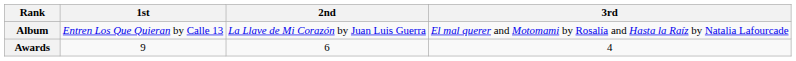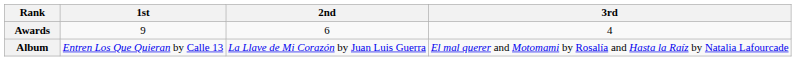 <table class="wikitable" border="1">
 <tr>
 <th width="75">Rank</th>
 <th>1st</th>
 <th>2nd</th>
 <th>3rd</th>
 </tr>
 <tr align=center>
+<th>Awards</th>
+<td>9</td>
+<td>6</td>
+<td>4</td>
+</tr>
+<tr align=center>
 <th>Album</th>
 <td><em><a href='#'>Entren Los Que Quieran</a></em> by <a href='#'>Calle 13</a></td>
 <td><em><a href='#'>La Llave de Mi Corazón</a></em> by <a href='#'>Juan Luis Guerra</a></td>
 <td><em><a href='#'>El mal querer</a></em> and <em><a href='#'>Motomami</a></em> by <a href='#'>Rosalía</a> and <em><a href='#'>Hasta la Raíz</a></em> by <a href='#'>Natalia Lafourcade</a></td>
 </tr>
-<tr align=center>
-<th>Awards</th>
-<td>9</td>
-<td>6</td>
-<td>4</td>
-</tr>
 </table>
